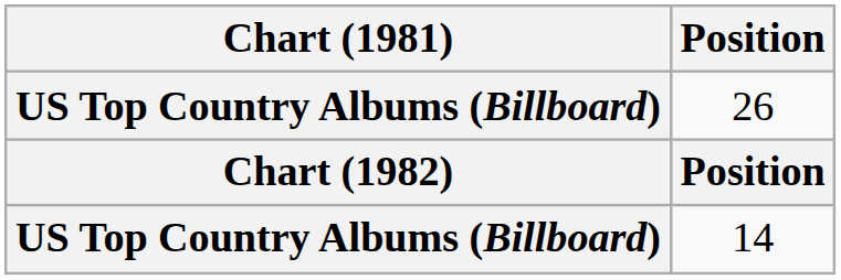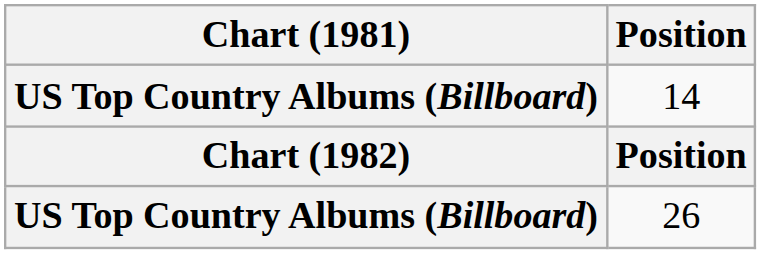 <table class="wikitable plainrowheaders" style="text-align:center">
 <tr>
 <th scope="col">Chart (1981)</th>
 <th scope="col">Position</th>
 </tr>
 <tr>
 <th scope="row">US Top Country Albums (<em>Billboard</em>)</th>
-<td>26</td>
+<td>14</td>
 </tr>
 <tr>
 <th scope="col">Chart (1982)</th>
 <th scope="col">Position</th>
 </tr>
 <tr>
 <th scope="row">US Top Country Albums (<em>Billboard</em>)</th>
-<td>14</td>
+<td>26</td>
 </tr>
 </table>
